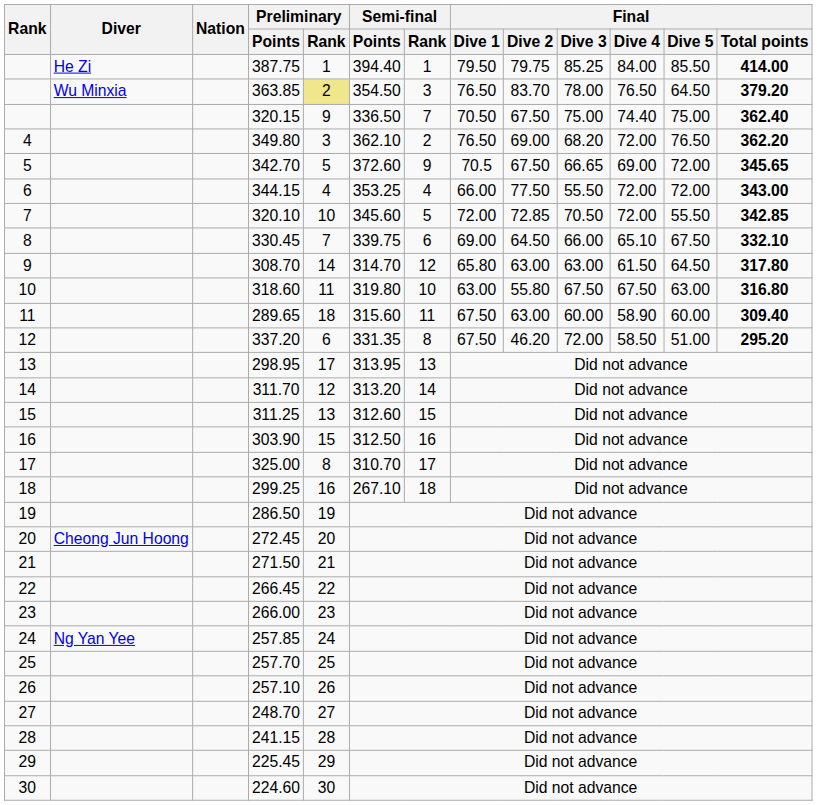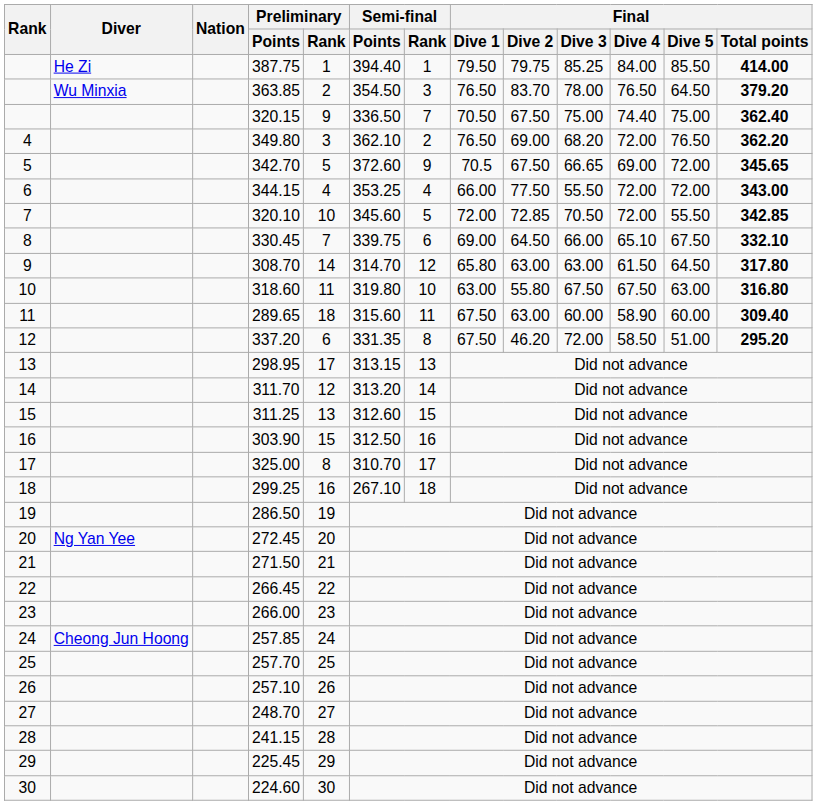 <table class="wikitable sortable" style="text-align:center">
 <tr>
 <th rowspan="2">Rank</th>
 <th rowspan="2">Diver</th>
 <th rowspan="2">Nation</th>
 <th colspan="2">Preliminary</th>
 <th colspan="2">Semi-final</th>
 <th colspan="6">Final</th>
 </tr>
 <tr>
 <th>Points</th>
 <th>Rank</th>
 <th>Points</th>
 <th>Rank</th>
 <th>Dive 1</th>
 <th>Dive 2</th>
 <th>Dive 3</th>
 <th>Dive 4</th>
 <th>Dive 5</th>
 <th>Total points</th>
 </tr>
 <tr>
 <td></td>
 <td align=left><a href='#'>He Zi</a></td>
 <td align=left></td>
 <td>387.75</td>
 <td>1</td>
 <td>394.40</td>
 <td>1</td>
 <td>79.50</td>
 <td>79.75</td>
 <td>85.25</td>
 <td>84.00</td>
 <td>85.50</td>
 <td><strong>414.00</strong></td>
 </tr>
 <tr>
 <td></td>
 <td align=left><a href='#'>Wu Minxia</a></td>
 <td align=left></td>
 <td>363.85</td>
-<td style="background: khaki;">2</td>
+<td>2</td>
 <td>354.50</td>
 <td>3</td>
 <td>76.50</td>
 <td>83.70</td>
 <td>78.00</td>
 <td>76.50</td>
 <td>64.50</td>
 <td><strong>379.20</strong></td>
 </tr>
 <tr>
 <td></td>
 <td align=left></td>
 <td align=left></td>
 <td>320.15</td>
 <td>9</td>
 <td>336.50</td>
 <td>7</td>
 <td>70.50</td>
 <td>67.50</td>
 <td>75.00</td>
 <td>74.40</td>
 <td>75.00</td>
 <td><strong>362.40</strong></td>
 </tr>
 <tr>
 <td>4</td>
 <td align=left></td>
 <td align=left></td>
 <td>349.80</td>
 <td>3</td>
 <td>362.10</td>
 <td>2</td>
 <td>76.50</td>
 <td>69.00</td>
 <td>68.20</td>
 <td>72.00</td>
 <td>76.50</td>
 <td><strong>362.20</strong></td>
 </tr>
 <tr>
 <td>5</td>
 <td align=left></td>
 <td align=left></td>
 <td>342.70</td>
 <td>5</td>
 <td>372.60</td>
 <td>9</td>
 <td>70.5</td>
 <td>67.50</td>
 <td>66.65</td>
 <td>69.00</td>
 <td>72.00</td>
 <td><strong>345.65</strong></td>
 </tr>
 <tr>
 <td>6</td>
 <td align=left></td>
 <td align=left></td>
 <td>344.15</td>
 <td>4</td>
 <td>353.25</td>
 <td>4</td>
 <td>66.00</td>
 <td>77.50</td>
 <td>55.50</td>
 <td>72.00</td>
 <td>72.00</td>
 <td><strong>343.00</strong></td>
 </tr>
 <tr>
 <td>7</td>
 <td align=left></td>
 <td align=left></td>
 <td>320.10</td>
 <td>10</td>
 <td>345.60</td>
 <td>5</td>
 <td>72.00</td>
 <td>72.85</td>
 <td>70.50</td>
 <td>72.00</td>
 <td>55.50</td>
 <td><strong>342.85</strong></td>
 </tr>
 <tr>
 <td>8</td>
 <td align=left></td>
 <td align=left></td>
 <td>330.45</td>
 <td>7</td>
 <td>339.75</td>
 <td>6</td>
 <td>69.00</td>
 <td>64.50</td>
 <td>66.00</td>
 <td>65.10</td>
 <td>67.50</td>
 <td><strong>332.10</strong></td>
 </tr>
 <tr>
 <td>9</td>
 <td align=left></td>
 <td align=left></td>
 <td>308.70</td>
 <td>14</td>
 <td>314.70</td>
 <td>12</td>
 <td>65.80</td>
 <td>63.00</td>
 <td>63.00</td>
 <td>61.50</td>
 <td>64.50</td>
 <td><strong>317.80</strong></td>
 </tr>
 <tr>
 <td>10</td>
 <td align=left></td>
 <td align=left></td>
 <td>318.60</td>
 <td>11</td>
 <td>319.80</td>
 <td>10</td>
 <td>63.00</td>
 <td>55.80</td>
 <td>67.50</td>
 <td>67.50</td>
 <td>63.00</td>
 <td><strong>316.80</strong></td>
 </tr>
 <tr>
 <td>11</td>
 <td align=left></td>
 <td align=left></td>
 <td>289.65</td>
 <td>18</td>
 <td>315.60</td>
 <td>11</td>
 <td>67.50</td>
 <td>63.00</td>
 <td>60.00</td>
 <td>58.90</td>
 <td>60.00</td>
 <td><strong>309.40</strong></td>
 </tr>
 <tr>
 <td>12</td>
 <td align=left></td>
 <td align=left></td>
 <td>337.20</td>
 <td>6</td>
 <td>331.35</td>
 <td>8</td>
 <td>67.50</td>
 <td>46.20</td>
 <td>72.00</td>
 <td>58.50</td>
 <td>51.00</td>
 <td><strong>295.20</strong></td>
 </tr>
 <tr>
 <td>13</td>
 <td align=left></td>
 <td align=left></td>
 <td>298.95</td>
 <td>17</td>
-<td>313.95</td>
+<td>313.15</td>
 <td>13</td>
 <td colspan="6">Did not advance</td>
 </tr>
 <tr>
 <td>14</td>
 <td align=left></td>
 <td align=left></td>
 <td>311.70</td>
 <td>12</td>
 <td>313.20</td>
 <td>14</td>
 <td colspan="6">Did not advance</td>
 </tr>
 <tr>
 <td>15</td>
 <td align=left></td>
 <td align=left></td>
 <td>311.25</td>
 <td>13</td>
 <td>312.60</td>
 <td>15</td>
 <td colspan="6">Did not advance</td>
 </tr>
 <tr>
 <td>16</td>
 <td align=left></td>
 <td align=left></td>
 <td>303.90</td>
 <td>15</td>
 <td>312.50</td>
 <td>16</td>
 <td colspan="6">Did not advance</td>
 </tr>
 <tr>
 <td>17</td>
 <td align=left></td>
 <td align=left></td>
 <td>325.00</td>
 <td>8</td>
 <td>310.70</td>
 <td>17</td>
 <td colspan="6">Did not advance</td>
 </tr>
 <tr>
 <td>18</td>
 <td align=left></td>
 <td align=left></td>
 <td>299.25</td>
 <td>16</td>
 <td>267.10</td>
 <td>18</td>
 <td colspan="6">Did not advance</td>
 </tr>
 <tr>
 <td>19</td>
 <td align=left></td>
 <td align=left></td>
 <td>286.50</td>
 <td>19</td>
 <td colspan="8">Did not advance</td>
 </tr>
 <tr>
 <td>20</td>
-<td align=left><a href='#'>Cheong Jun Hoong</a></td>
+<td align=left><a href='#'>Ng Yan Yee</a></td>
 <td align=left></td>
 <td>272.45</td>
 <td>20</td>
 <td colspan="8">Did not advance</td>
 </tr>
 <tr>
 <td>21</td>
 <td align=left></td>
 <td align=left></td>
 <td>271.50</td>
 <td>21</td>
 <td colspan="8">Did not advance</td>
 </tr>
 <tr>
 <td>22</td>
 <td align=left></td>
 <td align=left></td>
 <td>266.45</td>
 <td>22</td>
 <td colspan="8">Did not advance</td>
 </tr>
 <tr>
 <td>23</td>
 <td align=left></td>
 <td align=left></td>
 <td>266.00</td>
 <td>23</td>
 <td colspan="8">Did not advance</td>
 </tr>
 <tr>
 <td>24</td>
-<td align=left><a href='#'>Ng Yan Yee</a></td>
+<td align=left><a href='#'>Cheong Jun Hoong</a></td>
 <td align=left></td>
 <td>257.85</td>
 <td>24</td>
 <td colspan="8">Did not advance</td>
 </tr>
 <tr>
 <td>25</td>
 <td align=left></td>
 <td align=left></td>
 <td>257.70</td>
 <td>25</td>
 <td colspan="8">Did not advance</td>
 </tr>
 <tr>
 <td>26</td>
 <td align=left></td>
 <td align=left></td>
 <td>257.10</td>
 <td>26</td>
 <td colspan="8">Did not advance</td>
 </tr>
 <tr>
 <td>27</td>
 <td align=left></td>
 <td align=left></td>
 <td>248.70</td>
 <td>27</td>
 <td colspan="8">Did not advance</td>
 </tr>
 <tr>
 <td>28</td>
 <td align=left></td>
 <td align=left></td>
 <td>241.15</td>
 <td>28</td>
 <td colspan="8">Did not advance</td>
 </tr>
 <tr>
 <td>29</td>
 <td align=left></td>
 <td align=left></td>
 <td>225.45</td>
 <td>29</td>
 <td colspan="8">Did not advance</td>
 </tr>
 <tr>
 <td>30</td>
 <td align=left></td>
 <td align=left></td>
 <td>224.60</td>
 <td>30</td>
 <td colspan="8">Did not advance</td>
 </tr>
 </table>
